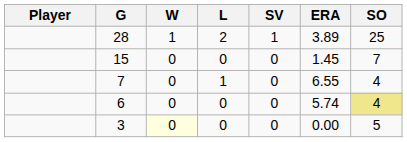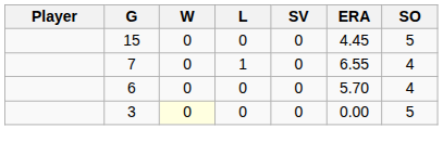 <table class="wikitable sortable">
 <tr>
 <th bgcolor="#DDDDFF" width="16%">Player</th>
 <th bgcolor="#DDDDFF" width="9%">G</th>
 <th bgcolor="#DDDDFF" width="9%">W</th>
 <th bgcolor="#DDDDFF" width="9%">L</th>
 <th bgcolor="#DDDDFF" width="9%">SV</th>
 <th bgcolor="#DDDDFF" width="9%">ERA</th>
 <th bgcolor="#DDDDFF" width="9%">SO</th>
 </tr>
 <tr align="center">
 <td></td>
-<td>28</td>
-<td>1</td>
-<td>2</td>
-<td>1</td>
-<td>3.89</td>
-<td>25</td>
-</tr>
-<tr align="center">
-<td></td>
 <td>15</td>
 <td>0</td>
 <td>0</td>
 <td>0</td>
-<td>1.45</td>
-<td>7</td>
+<td>4.45</td>
+<td>5</td>
 </tr>
 <tr align="center">
 <td></td>
 <td>7</td>
 <td>0</td>
 <td>1</td>
 <td>0</td>
 <td>6.55</td>
 <td>4</td>
 </tr>
 <tr align="center">
 <td></td>
 <td>6</td>
 <td>0</td>
 <td>0</td>
 <td>0</td>
-<td>5.74</td>
-<td style="background: khaki;">4</td>
+<td>5.70</td>
+<td>4</td>
 </tr>
 <tr align="center">
 <td></td>
 <td>3</td>
 <td style="background: lightyellow;">0</td>
 <td>0</td>
 <td>0</td>
 <td>0.00</td>
 <td>5</td>
 </tr>
 </table>
